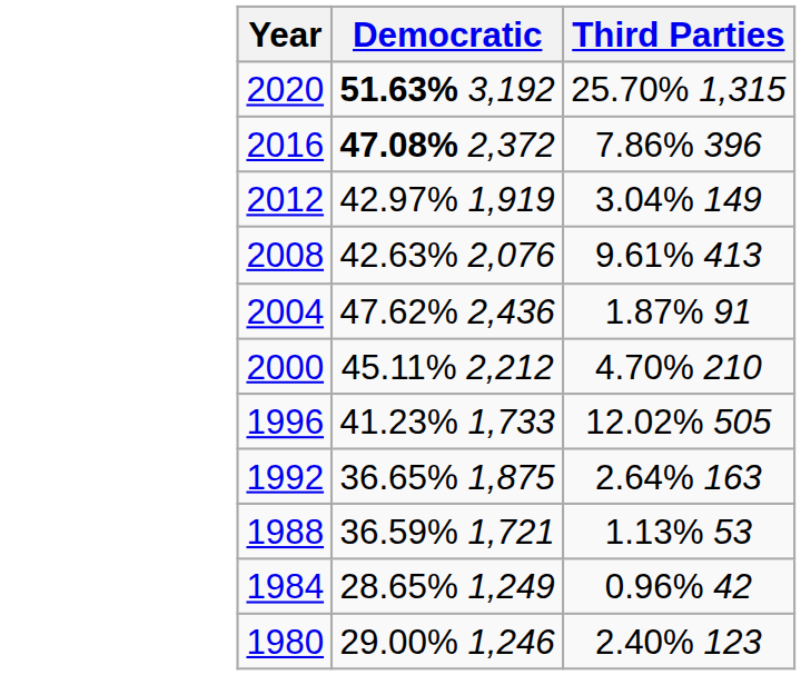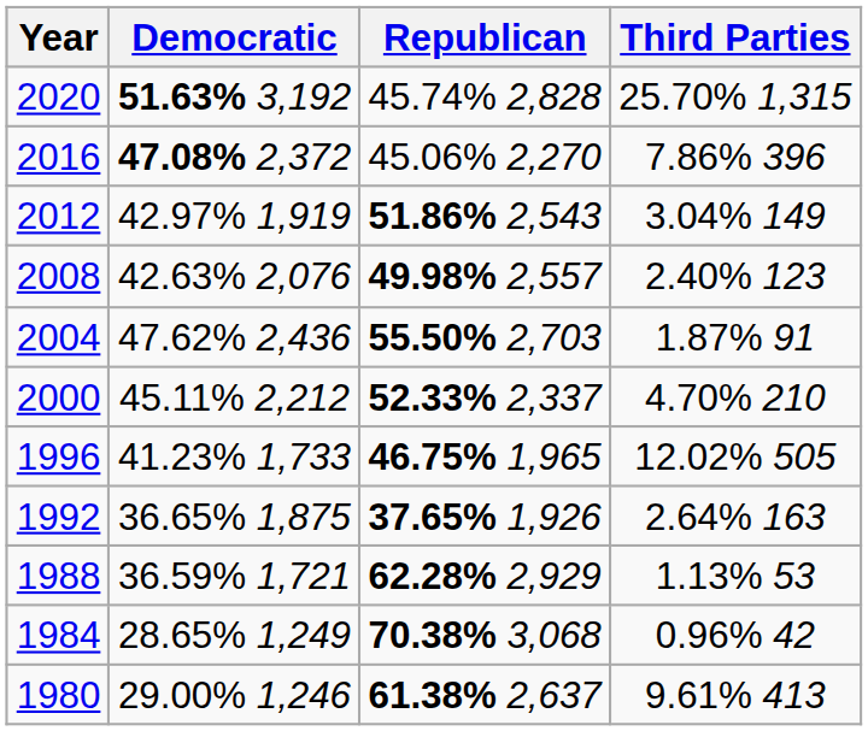 <table class="wikitable"  style="float:right; margin:1em; font-size:95%;">
 <tr style="background:lightgrey;">
 <th>Year</th>
 <th><a href='#'>Democratic</a></th>
+<th><a href='#'>Republican</a></th>
 <th><a href='#'>Third Parties</a></th>
 </tr>
 <tr>
 <td align="center" ><a href='#'>2020</a></td>
 <td align="center" ><strong>51.63%</strong> <em>3,192</em></td>
+<td align="center" >45.74% <em>2,828</em></td>
 <td align="center" >25.70% <em>1,315</em></td>
 </tr>
 <tr>
 <td align="center" ><a href='#'>2016</a></td>
 <td align="center" ><strong>47.08%</strong> <em>2,372</em></td>
+<td align="center" >45.06% <em>2,270</em></td>
 <td align="center" >7.86% <em>396</em></td>
 </tr>
 <tr>
 <td align="center" ><a href='#'>2012</a></td>
 <td align="center" >42.97% <em>1,919</em></td>
+<td align="center" ><strong>51.86%</strong> <em>2,543</em></td>
 <td align="center" >3.04% <em>149</em></td>
 </tr>
 <tr>
 <td align="center" ><a href='#'>2008</a></td>
 <td align="center" >42.63% <em>2,076</em></td>
-<td align="center" >9.61% <em>413</em></td>
+<td align="center" ><strong>49.98%</strong> <em>2,557</em></td>
+<td align="center" >2.40% <em>123</em></td>
 </tr>
 <tr>
 <td align="center" ><a href='#'>2004</a></td>
 <td align="center" >47.62% <em>2,436</em></td>
+<td align="center" ><strong>55.50%</strong> <em>2,703</em></td>
 <td align="center" >1.87% <em>91</em></td>
 </tr>
 <tr>
 <td align="center" ><a href='#'>2000</a></td>
 <td align="center" >45.11% <em>2,212</em></td>
+<td align="center" ><strong>52.33%</strong> <em>2,337</em></td>
 <td align="center" >4.70% <em>210</em></td>
 </tr>
 <tr>
 <td align="center" ><a href='#'>1996</a></td>
 <td align="center" >41.23% <em>1,733</em></td>
+<td align="center" ><strong>46.75%</strong> <em>1,965</em></td>
 <td align="center" >12.02% <em>505</em></td>
 </tr>
 <tr>
 <td align="center" ><a href='#'>1992</a></td>
 <td align="center" >36.65% <em>1,875</em></td>
+<td align="center" ><strong>37.65%</strong> <em>1,926</em></td>
 <td align="center" >2.64% <em>163</em></td>
 </tr>
 <tr>
 <td align="center" ><a href='#'>1988</a></td>
 <td align="center" >36.59% <em>1,721</em></td>
+<td align="center" ><strong>62.28%</strong> <em>2,929</em></td>
 <td align="center" >1.13% <em>53</em></td>
 </tr>
 <tr>
 <td align="center" ><a href='#'>1984</a></td>
 <td align="center" >28.65% <em>1,249</em></td>
+<td align="center" ><strong>70.38%</strong> <em>3,068</em></td>
 <td align="center" >0.96% <em>42</em></td>
 </tr>
 <tr>
 <td align="center" ><a href='#'>1980</a></td>
 <td align="center" >29.00% <em>1,246</em></td>
-<td align="center" >2.40% <em>123</em></td>
+<td align="center" ><strong>61.38%</strong> <em>2,637</em></td>
+<td align="center" >9.61% <em>413</em></td>
 </tr>
 </table>
